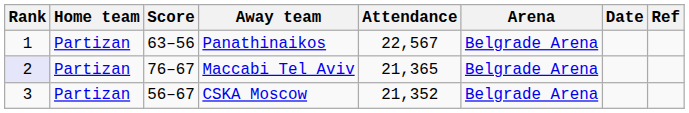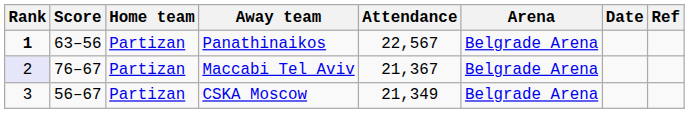 <table class="wikitable sortable">
 <tr>
 <th>Rank</th>
+<th>Score</th>
 <th>Home team</th>
-<th>Score</th>
 <th>Away team</th>
 <th>Attendance</th>
 <th>Arena</th>
 <th>Date</th>
 <th>Ref</th>
 </tr>
 <tr>
-<td align="center">1</td>
+<td align="center"><strong>1</strong></td>
+<td align="center">63–56</td>
 <td> <a href='#'>Partizan</a></td>
-<td align="center">63–56</td>
 <td> <a href='#'>Panathinaikos</a></td>
 <td align="center">22,567</td>
 <td><a href='#'>Belgrade Arena</a></td>
 <td></td>
 <td> </td>
 </tr>
 <tr>
 <td align="center" style="background: lavender;">2</td>
+<td align="center">76–67</td>
 <td> <a href='#'>Partizan</a></td>
-<td align="center">76–67</td>
 <td> <a href='#'>Maccabi Tel Aviv</a></td>
-<td align="center">21,365</td>
+<td align="center">21,367</td>
 <td><a href='#'>Belgrade Arena</a></td>
 <td></td>
 <td> </td>
 </tr>
 <tr>
 <td align="center">3</td>
+<td align="center">56–67</td>
 <td> <a href='#'>Partizan</a></td>
-<td align="center">56–67</td>
 <td> <a href='#'>CSKA Moscow</a></td>
-<td align="center">21,352</td>
+<td align="center">21,349</td>
 <td><a href='#'>Belgrade Arena</a></td>
 <td></td>
 <td> <br></td>
 </tr>
 </table>
